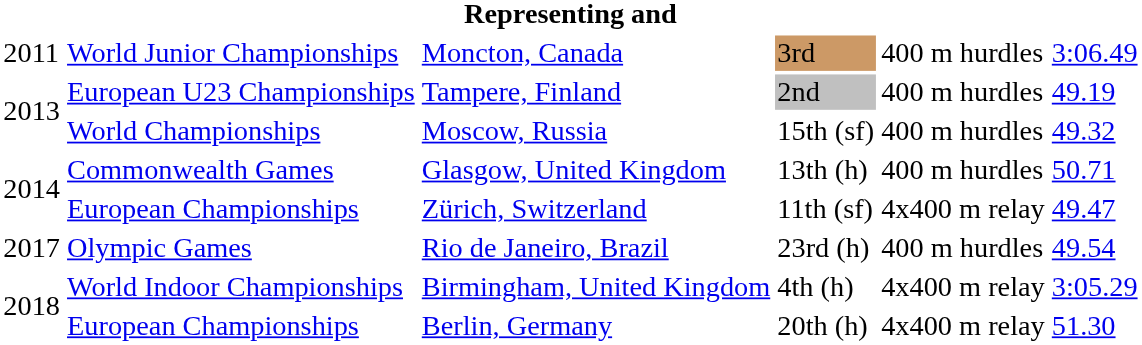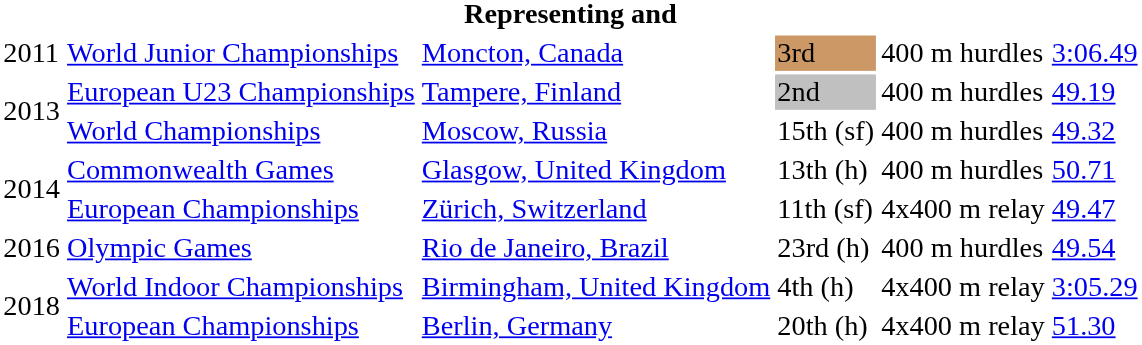 <table>
 <tr>
 <th colspan="6">Representing  and </th>
 </tr>
 <tr>
 <td>2011</td>
 <td><a href='#'>World Junior Championships</a></td>
 <td><a href='#'>Moncton, Canada</a></td>
 <td bgcolor=cc9966>3rd</td>
 <td>400 m hurdles</td>
 <td><a href='#'>3:06.49</a></td>
 </tr>
 <tr>
 <td rowspan=2>2013</td>
 <td><a href='#'>European U23 Championships</a></td>
 <td><a href='#'>Tampere, Finland</a></td>
 <td bgcolor=silver>2nd</td>
 <td>400 m hurdles</td>
 <td><a href='#'>49.19</a></td>
 </tr>
 <tr>
 <td><a href='#'>World Championships</a></td>
 <td><a href='#'>Moscow, Russia</a></td>
 <td>15th (sf)</td>
 <td>400 m hurdles</td>
 <td><a href='#'>49.32</a></td>
 </tr>
 <tr>
 <td rowspan=2>2014</td>
 <td><a href='#'>Commonwealth Games</a></td>
 <td><a href='#'>Glasgow, United Kingdom</a></td>
 <td>13th (h)</td>
 <td>400 m hurdles</td>
 <td><a href='#'>50.71</a></td>
 </tr>
 <tr>
 <td><a href='#'>European Championships</a></td>
 <td><a href='#'>Zürich, Switzerland</a></td>
 <td>11th (sf)</td>
 <td>4x400 m relay</td>
 <td><a href='#'>49.47</a></td>
 </tr>
 <tr>
-<td>2017</td>
+<td>2016</td>
 <td><a href='#'>Olympic Games</a></td>
 <td><a href='#'>Rio de Janeiro, Brazil</a></td>
 <td>23rd (h)</td>
 <td>400 m hurdles</td>
 <td><a href='#'>49.54</a></td>
 </tr>
 <tr>
 <td rowspan=2>2018</td>
 <td><a href='#'>World Indoor Championships</a></td>
 <td><a href='#'>Birmingham, United Kingdom</a></td>
 <td>4th (h)</td>
 <td>4x400 m relay</td>
 <td><a href='#'>3:05.29</a></td>
 </tr>
 <tr>
 <td><a href='#'>European Championships</a></td>
 <td><a href='#'>Berlin, Germany</a></td>
 <td>20th (h)</td>
 <td>4x400 m relay</td>
 <td><a href='#'>51.30</a></td>
 </tr>
 </table>
